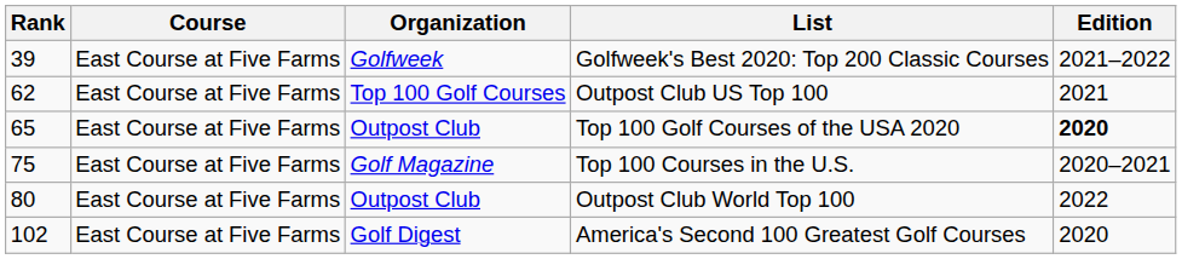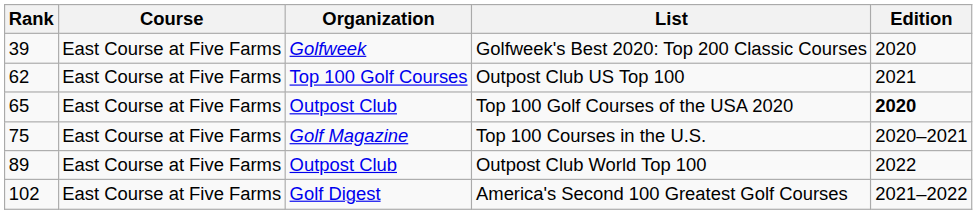 <table class="wikitable">
 <tr>
 <th>Rank</th>
 <th>Course</th>
 <th>Organization</th>
 <th>List</th>
 <th>Edition</th>
 </tr>
 <tr>
 <td>39</td>
 <td>East Course at Five Farms</td>
 <td><em><a href='#'>Golfweek</a></em></td>
 <td>Golfweek's Best 2020: Top 200 Classic Courses</td>
-<td>2021–2022</td>
+<td>2020</td>
 </tr>
 <tr>
 <td>62</td>
 <td>East Course at Five Farms</td>
 <td><a href='#'>Top 100 Golf Courses</a></td>
 <td>Outpost Club US Top 100</td>
 <td>2021</td>
 </tr>
 <tr>
 <td>65</td>
 <td>East Course at Five Farms</td>
 <td><a href='#'>Outpost Club</a></td>
 <td>Top 100 Golf Courses of the USA 2020</td>
 <td><strong>2020</strong></td>
 </tr>
 <tr>
 <td>75</td>
 <td>East Course at Five Farms</td>
 <td><em><a href='#'>Golf Magazine</a></em></td>
 <td>Top 100 Courses in the U.S.</td>
 <td>2020–2021</td>
 </tr>
 <tr>
-<td>80</td>
+<td>89</td>
 <td>East Course at Five Farms</td>
 <td><a href='#'>Outpost Club</a></td>
 <td>Outpost Club World Top 100</td>
 <td>2022</td>
 </tr>
 <tr>
 <td>102</td>
 <td>East Course at Five Farms</td>
 <td><a href='#'>Golf Digest</a></td>
 <td>America's Second 100 Greatest Golf Courses</td>
-<td>2020</td>
+<td>2021–2022</td>
 </tr>
 </table>
